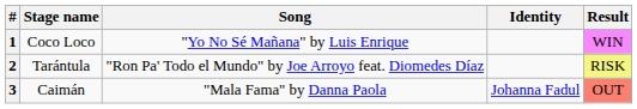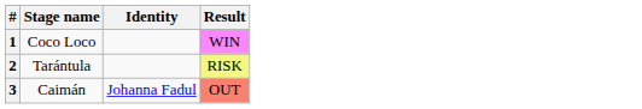 <table class="wikitable plainrowheaders" style="text-align: center">
 <tr>
 <th>#</th>
 <th>Stage name</th>
-<th>Song</th>
 <th>Identity</th>
 <th>Result</th>
 </tr>
 <tr>
 <th>1</th>
 <td>Coco Loco</td>
-<td>"<a href='#'>Yo No Sé Mañana</a>" by <a href='#'>Luis Enrique</a></td>
 <td></td>
 <td bgcolor=#F888FD>WIN</td>
 </tr>
 <tr>
 <th>2</th>
 <td>Tarántula</td>
-<td>"Ron Pa' Todo el Mundo" by <a href='#'>Joe Arroyo</a> feat. <a href='#'>Diomedes Díaz</a></td>
 <td></td>
 <td bgcolor=#F3F781>RISK</td>
 </tr>
 <tr>
 <th>3</th>
 <td>Caimán</td>
-<td>"Mala Fama" by <a href='#'>Danna Paola</a></td>
 <td><a href='#'>Johanna Fadul</a></td>
 <td bgcolor=salmon>OUT</td>
 </tr>
 </table>
